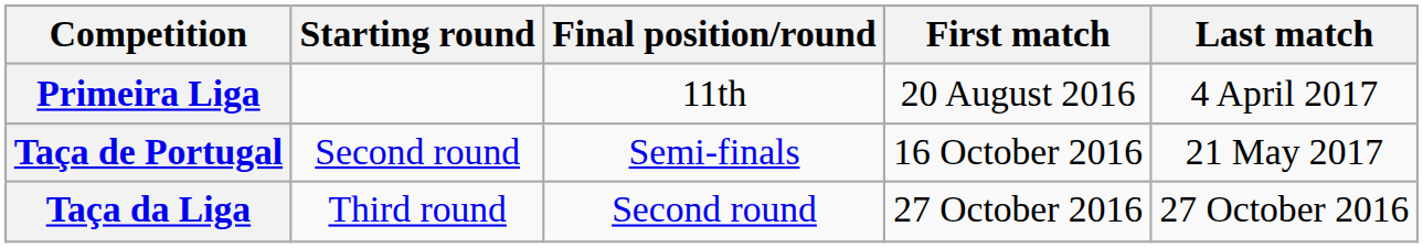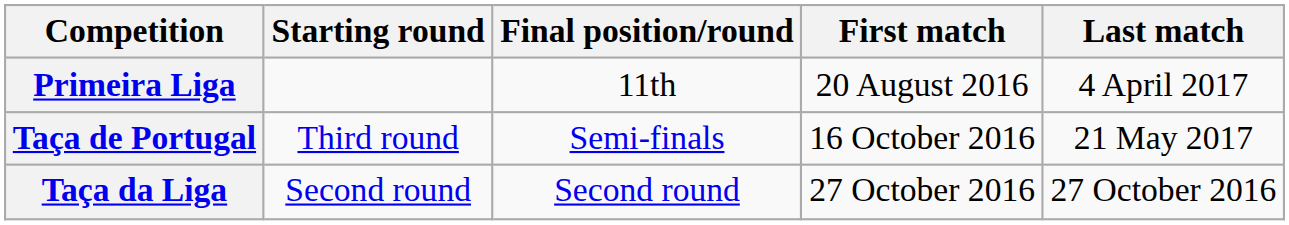 <table class="wikitable plainrowheaders" style="text-align:center;">
 <tr>
 <th scope=col>Competition</th>
 <th scope=col>Starting round</th>
 <th scope=col>Final position/round</th>
 <th scope=col>First match</th>
 <th scope=col>Last match</th>
 </tr>
 <tr>
 <th scope=row align=left><a href='#'>Primeira Liga</a></th>
 <td></td>
 <td>11th</td>
 <td>20 August 2016</td>
 <td>4 April 2017</td>
 </tr>
 <tr>
 <th scope=row align=left><a href='#'>Taça de Portugal</a></th>
-<td><a href='#'>Second round</a></td>
+<td><a href='#'>Third round</a></td>
 <td><a href='#'>Semi-finals</a></td>
 <td>16 October 2016</td>
 <td>21 May 2017</td>
 </tr>
 <tr>
 <th scope=row align=left><a href='#'>Taça da Liga</a></th>
-<td><a href='#'>Third round</a></td>
+<td><a href='#'>Second round</a></td>
 <td><a href='#'>Second round</a></td>
 <td>27 October 2016</td>
 <td colspan="2">27 October 2016</td>
 </tr>
 </table>
